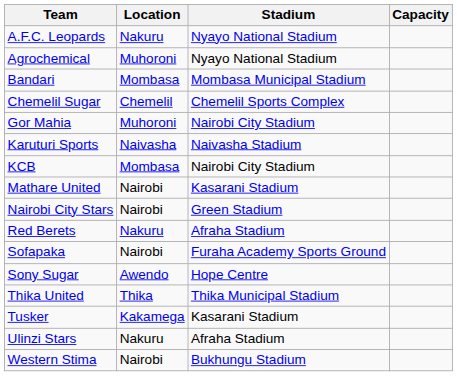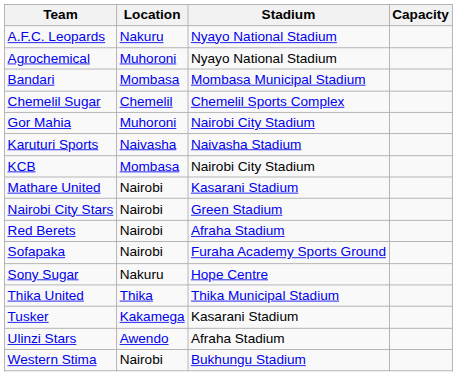 <table class="wikitable sortable" style="text-align: left;">
 <tr>
 <th>Team</th>
 <th>Location</th>
 <th>Stadium</th>
 <th>Capacity</th>
 </tr>
 <tr>
 <td><a href='#'>A.F.C. Leopards</a></td>
 <td><a href='#'>Nakuru</a></td>
 <td><a href='#'>Nyayo National Stadium</a></td>
 <td align="center"></td>
 </tr>
 <tr>
 <td><a href='#'>Agrochemical</a></td>
 <td><a href='#'>Muhoroni</a></td>
 <td>Nyayo National Stadium</td>
 <td align="center"></td>
 </tr>
 <tr>
 <td><a href='#'>Bandari</a></td>
 <td><a href='#'>Mombasa</a></td>
 <td><a href='#'>Mombasa Municipal Stadium</a></td>
 <td align="center"></td>
 </tr>
 <tr>
 <td><a href='#'>Chemelil Sugar</a></td>
 <td><a href='#'>Chemelil</a></td>
 <td><a href='#'>Chemelil Sports Complex</a></td>
 <td align="center"></td>
 </tr>
 <tr>
 <td><a href='#'>Gor Mahia</a></td>
 <td><a href='#'>Muhoroni</a></td>
 <td><a href='#'>Nairobi City Stadium</a></td>
 <td align="center"></td>
 </tr>
 <tr>
 <td><a href='#'>Karuturi Sports</a></td>
 <td><a href='#'>Naivasha</a></td>
 <td><a href='#'>Naivasha Stadium</a></td>
 <td align="center"></td>
 </tr>
 <tr>
 <td><a href='#'>KCB</a></td>
 <td><a href='#'>Mombasa</a></td>
 <td>Nairobi City Stadium</td>
 <td align="center"></td>
 </tr>
 <tr>
 <td><a href='#'>Mathare United</a></td>
 <td>Nairobi</td>
 <td><a href='#'>Kasarani Stadium</a></td>
 <td align="center"></td>
 </tr>
 <tr>
 <td><a href='#'>Nairobi City Stars</a></td>
 <td>Nairobi</td>
 <td><a href='#'>Green Stadium</a></td>
 <td align="center"></td>
 </tr>
 <tr>
 <td><a href='#'>Red Berets</a></td>
-<td><a href='#'>Nakuru</a></td>
+<td>Nairobi</td>
 <td><a href='#'>Afraha Stadium</a></td>
 <td align="center"></td>
 </tr>
 <tr>
 <td><a href='#'>Sofapaka</a></td>
 <td>Nairobi</td>
 <td><a href='#'>Furaha Academy Sports Ground</a></td>
 <td align="center"></td>
 </tr>
 <tr>
 <td><a href='#'>Sony Sugar</a></td>
-<td><a href='#'>Awendo</a></td>
+<td>Nakuru</td>
 <td><a href='#'>Hope Centre</a></td>
 <td align="center"></td>
 </tr>
 <tr>
 <td><a href='#'>Thika United</a></td>
 <td><a href='#'>Thika</a></td>
 <td><a href='#'>Thika Municipal Stadium</a></td>
 <td align="center"></td>
 </tr>
 <tr>
 <td><a href='#'>Tusker</a></td>
 <td><a href='#'>Kakamega</a></td>
 <td>Kasarani Stadium</td>
 <td align="center"></td>
 </tr>
 <tr>
 <td><a href='#'>Ulinzi Stars</a></td>
-<td>Nakuru</td>
+<td><a href='#'>Awendo</a></td>
 <td>Afraha Stadium</td>
 <td align="center"></td>
 </tr>
 <tr>
 <td><a href='#'>Western Stima</a></td>
 <td>Nairobi</td>
 <td><a href='#'>Bukhungu Stadium</a></td>
 <td align="center"></td>
 </tr>
 </table>
